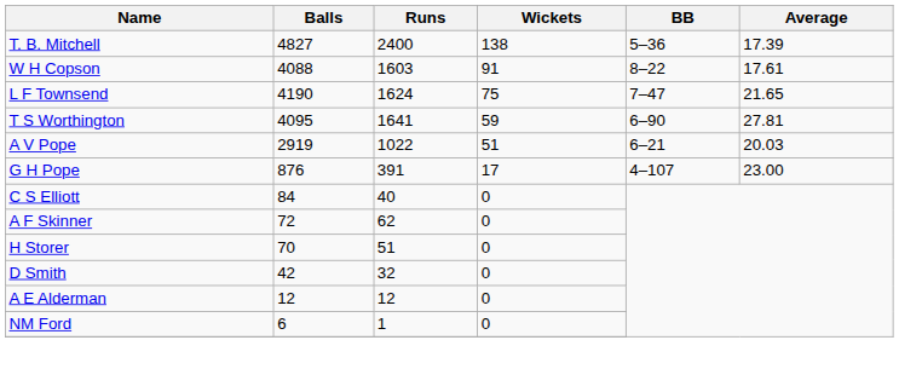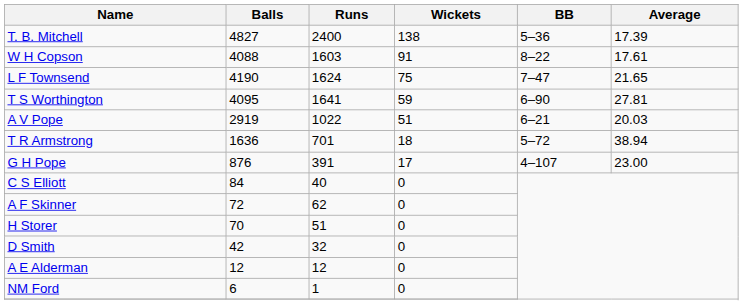 <table class="wikitable sortable" style="width:70%;">
 <tr style="background:#efefef;">
 <th>Name</th>
 <th>Balls</th>
 <th>Runs</th>
 <th>Wickets</th>
 <th>BB</th>
 <th>Average</th>
 </tr>
 <tr>
 <td><a href='#'>T. B. Mitchell</a></td>
 <td>4827</td>
 <td>2400</td>
 <td>138</td>
 <td>5–36</td>
 <td>17.39</td>
 </tr>
 <tr>
 <td><a href='#'>W H Copson</a></td>
 <td>4088</td>
 <td>1603</td>
 <td>91</td>
 <td>8–22</td>
 <td>17.61</td>
 </tr>
 <tr>
 <td><a href='#'>L F Townsend</a></td>
 <td>4190</td>
 <td>1624</td>
 <td>75</td>
 <td>7–47</td>
 <td>21.65</td>
 </tr>
 <tr>
 <td><a href='#'>T S Worthington</a></td>
 <td>4095</td>
 <td>1641</td>
 <td>59</td>
 <td>6–90</td>
 <td>27.81</td>
 </tr>
 <tr>
 <td><a href='#'>A V Pope</a></td>
 <td>2919</td>
 <td>1022</td>
 <td>51</td>
 <td>6–21</td>
 <td>20.03</td>
 </tr>
 <tr>
+<td><a href='#'>T R Armstrong</a></td>
+<td>1636</td>
+<td>701</td>
+<td>18</td>
+<td>5–72</td>
+<td>38.94</td>
+</tr>
+<tr>
 <td><a href='#'>G H Pope</a></td>
 <td>876</td>
 <td>391</td>
 <td>17</td>
 <td>4–107</td>
 <td>23.00</td>
 </tr>
 <tr>
 <td><a href='#'>C S Elliott</a></td>
 <td>84</td>
 <td>40</td>
 <td>0</td>
 </tr>
 <tr>
 <td><a href='#'>A F Skinner</a></td>
 <td>72</td>
 <td>62</td>
 <td>0</td>
 </tr>
 <tr>
 <td><a href='#'>H Storer</a></td>
 <td>70</td>
 <td>51</td>
 <td>0</td>
 </tr>
 <tr>
 <td><a href='#'>D Smith</a></td>
 <td>42</td>
 <td>32</td>
 <td>0</td>
 </tr>
 <tr>
 <td><a href='#'>A E Alderman</a></td>
 <td>12</td>
 <td>12</td>
 <td>0</td>
 </tr>
 <tr>
 <td><a href='#'>NM Ford</a></td>
 <td>6</td>
 <td>1</td>
 <td>0</td>
 </tr>
 <tr>
 </tr>
 </table>
